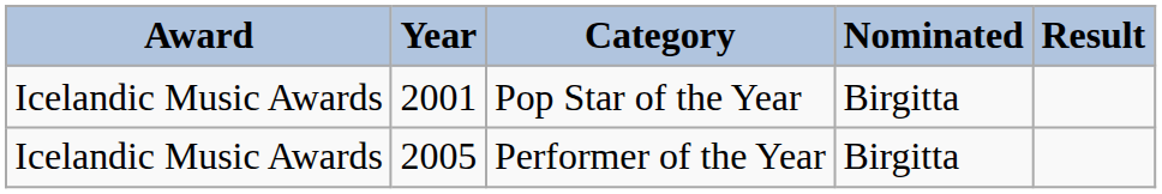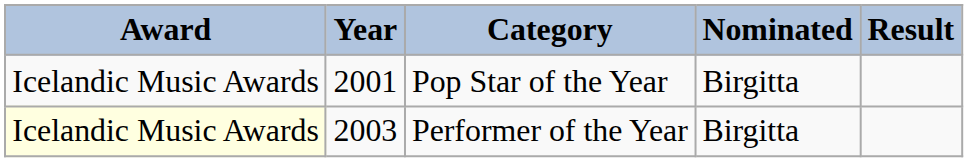 <table class="wikitable">
 <tr align="center">
 <th style="background:#B0C4DE;">Award</th>
 <th style="background:#B0C4DE;">Year</th>
 <th style="background:#B0C4DE;">Category</th>
 <th style="background:#B0C4DE;">Nominated</th>
 <th style="background:#B0C4DE;">Result</th>
 </tr>
 <tr>
 <td>Icelandic Music Awards</td>
 <td>2001</td>
 <td>Pop Star of the Year</td>
 <td>Birgitta</td>
 <td></td>
 </tr>
 <tr>
-<td>Icelandic Music Awards</td>
-<td>2005</td>
+<td style="background: lightyellow;">Icelandic Music Awards</td>
+<td>2003</td>
 <td>Performer of the Year</td>
 <td>Birgitta</td>
 <td></td>
 </tr>
 </table>
